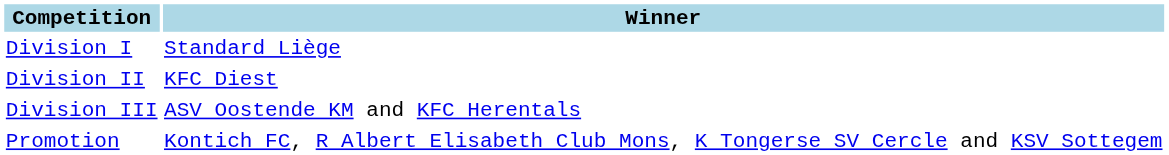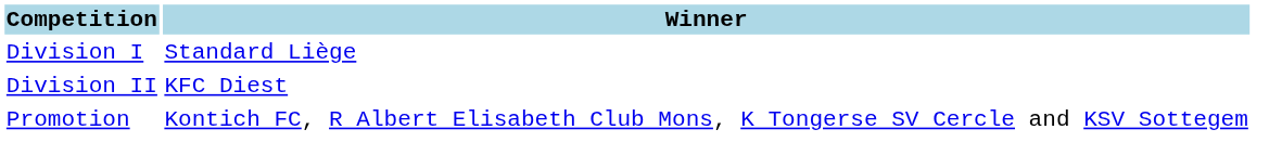 <table>
 <tr style="background:lightblue;">
 <th>Competition</th>
 <th>Winner</th>
 </tr>
 <tr>
 <td><a href='#'>Division I</a></td>
 <td><a href='#'>Standard Liège</a></td>
 </tr>
 <tr>
 <td><a href='#'>Division II</a></td>
 <td><a href='#'>KFC Diest</a></td>
 </tr>
 <tr>
-<td><a href='#'>Division III</a></td>
-<td><a href='#'>ASV Oostende KM</a> and <a href='#'>KFC Herentals</a></td>
-</tr>
-<tr>
 <td><a href='#'>Promotion</a></td>
 <td><a href='#'>Kontich FC</a>, <a href='#'>R Albert Elisabeth Club Mons</a>, <a href='#'>K Tongerse SV Cercle</a> and <a href='#'>KSV Sottegem</a></td>
 </tr>
 </table>
